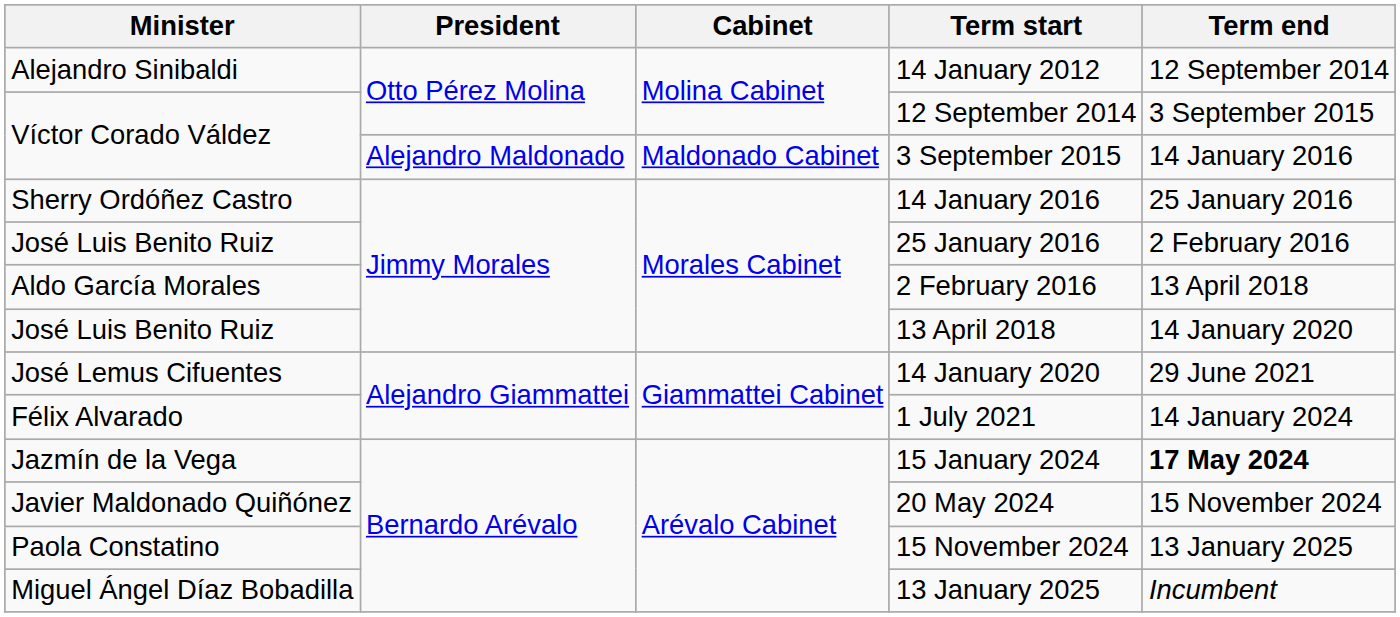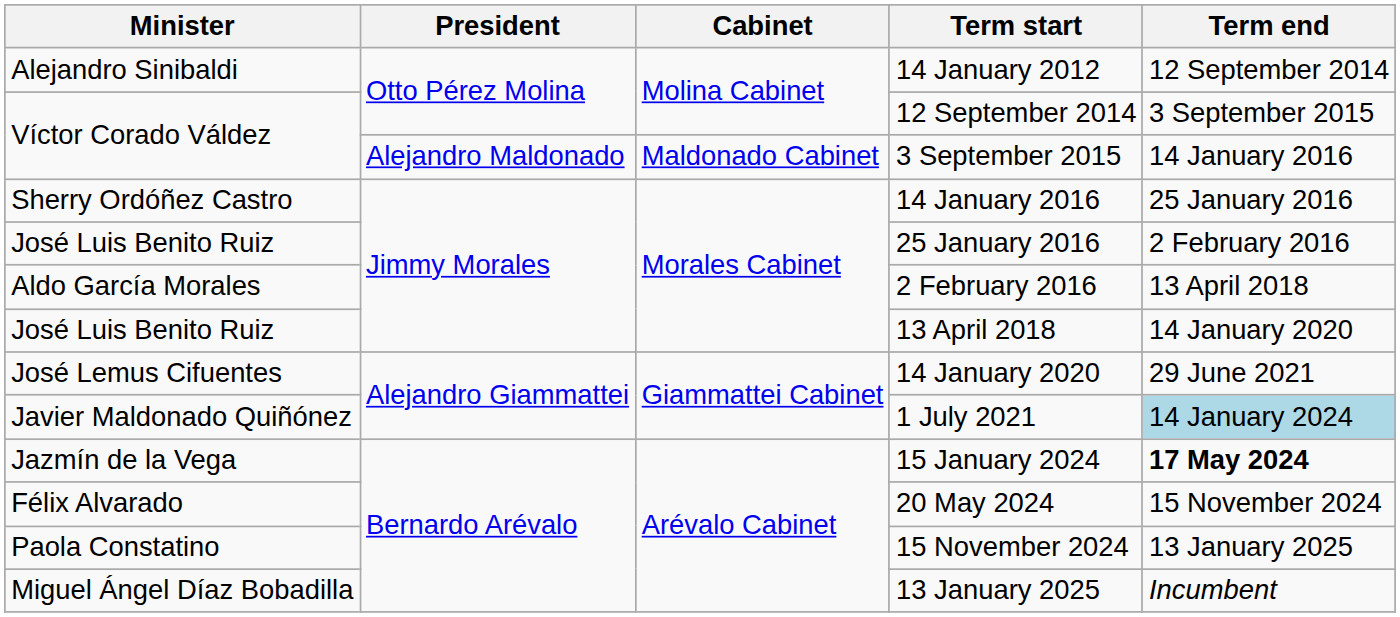 <table class="wikitable">
 <tr>
 <th>Minister</th>
 <th>President</th>
 <th>Cabinet</th>
 <th>Term start</th>
 <th>Term end</th>
 </tr>
 <tr>
 <td>Alejandro Sinibaldi</td>
 <td rowspan="2"><a href='#'>Otto Pérez Molina</a></td>
 <td rowspan="2"><a href='#'>Molina Cabinet</a></td>
 <td>14 January 2012</td>
 <td>12 September 2014</td>
 </tr>
 <tr>
 <td rowspan="2">Víctor Corado Váldez</td>
 <td>12 September 2014</td>
 <td>3 September 2015</td>
 </tr>
 <tr>
 <td><a href='#'>Alejandro Maldonado</a></td>
 <td><a href='#'>Maldonado Cabinet</a></td>
 <td>3 September 2015</td>
 <td>14 January 2016</td>
 </tr>
 <tr>
 <td>Sherry Ordóñez Castro</td>
 <td rowspan="4"><a href='#'>Jimmy Morales</a></td>
 <td rowspan="4"><a href='#'>Morales Cabinet</a></td>
 <td>14 January 2016</td>
 <td>25 January 2016</td>
 </tr>
 <tr>
 <td>José Luis Benito Ruiz</td>
 <td>25 January 2016</td>
 <td>2 February 2016</td>
 </tr>
 <tr>
 <td>Aldo García Morales</td>
 <td>2 February 2016</td>
 <td>13 April 2018</td>
 </tr>
 <tr>
 <td>José Luis Benito Ruiz</td>
 <td>13 April 2018</td>
 <td>14 January 2020</td>
 </tr>
 <tr>
 <td>José Lemus Cifuentes</td>
 <td rowspan="2"><a href='#'>Alejandro Giammattei</a></td>
 <td rowspan="2"><a href='#'>Giammattei Cabinet</a></td>
 <td>14 January 2020</td>
 <td>29 June 2021</td>
 </tr>
 <tr>
-<td>Félix Alvarado</td>
+<td>Javier Maldonado Quiñónez</td>
 <td>1 July 2021</td>
-<td>14 January 2024</td>
+<td style="background: lightblue;">14 January 2024</td>
 </tr>
 <tr>
 <td>Jazmín de la Vega</td>
 <td rowspan="4"><a href='#'>Bernardo Arévalo</a></td>
 <td rowspan="4"><a href='#'>Arévalo Cabinet</a></td>
 <td>15 January 2024</td>
 <td><strong>17 May 2024</strong></td>
 </tr>
 <tr>
-<td>Javier Maldonado Quiñónez</td>
+<td>Félix Alvarado</td>
 <td>20 May 2024</td>
 <td>15 November 2024</td>
 </tr>
 <tr>
 <td>Paola Constatino</td>
 <td>15 November 2024</td>
 <td>13 January 2025</td>
 </tr>
 <tr>
 <td>Miguel Ángel Díaz Bobadilla</td>
 <td>13 January 2025</td>
 <td><em>Incumbent</em></td>
 </tr>
 </table>
